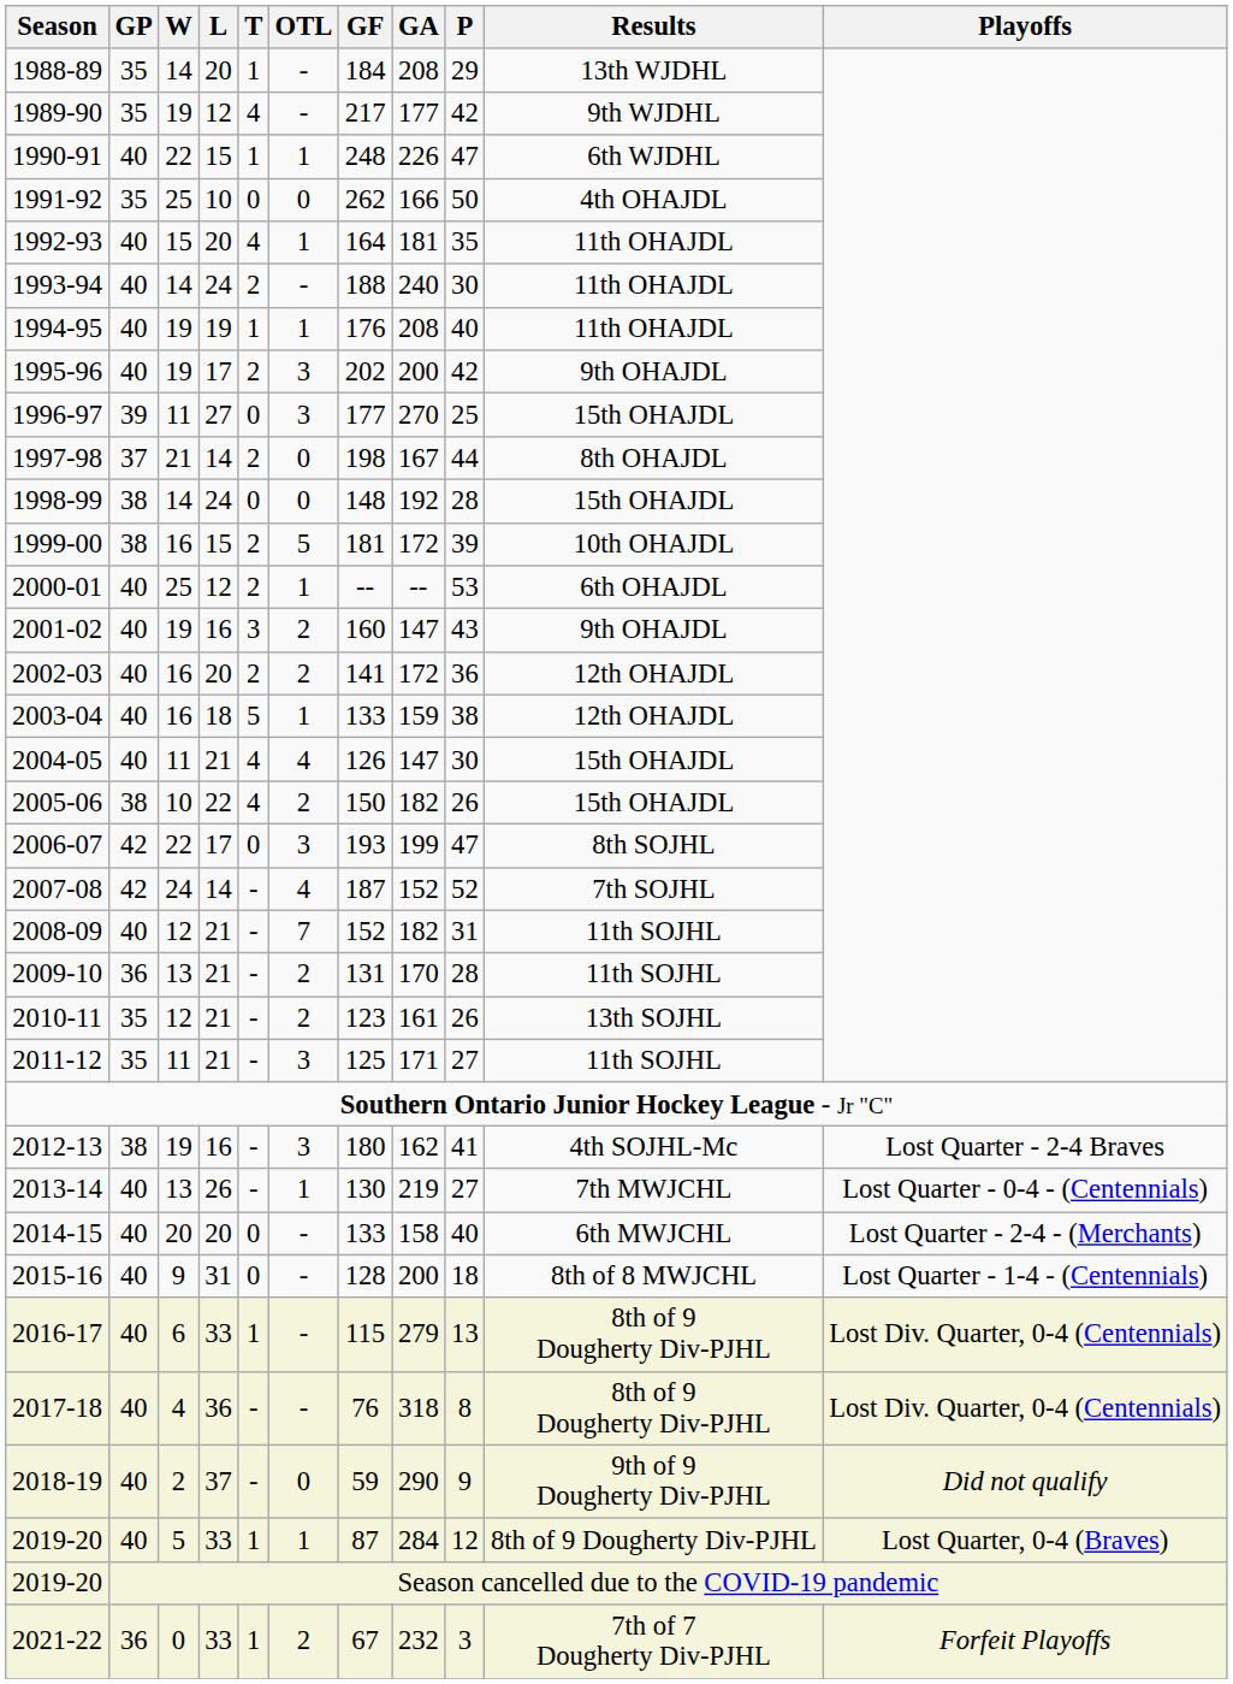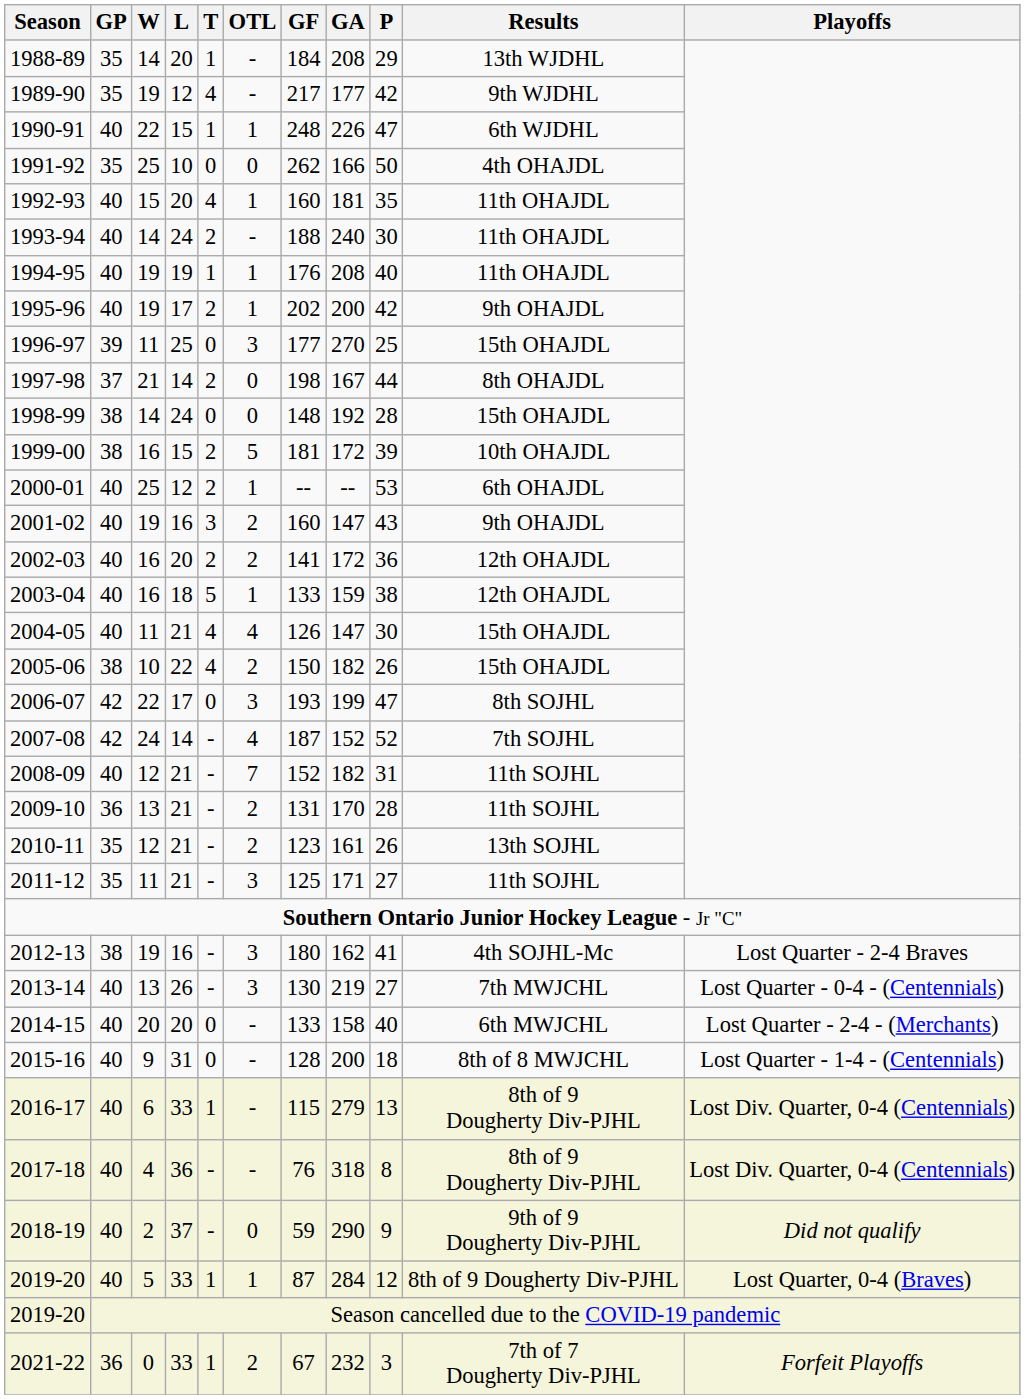 <table class="wikitable">
 <tr>
 <th>Season</th>
 <th>GP</th>
 <th>W</th>
 <th>L</th>
 <th>T</th>
 <th>OTL</th>
 <th>GF</th>
 <th>GA</th>
 <th>P</th>
 <th>Results</th>
 <th>Playoffs</th>
 </tr>
 <tr align="center">
 <td>1988-89</td>
 <td>35</td>
 <td>14</td>
 <td>20</td>
 <td>1</td>
 <td>-</td>
 <td>184</td>
 <td>208</td>
 <td>29</td>
 <td>13th WJDHL</td>
 </tr>
 <tr align="center">
 <td>1989-90</td>
 <td>35</td>
 <td>19</td>
 <td>12</td>
 <td>4</td>
 <td>-</td>
 <td>217</td>
 <td>177</td>
 <td>42</td>
 <td>9th WJDHL</td>
 </tr>
 <tr align="center">
 <td>1990-91</td>
 <td>40</td>
 <td>22</td>
 <td>15</td>
 <td>1</td>
 <td>1</td>
 <td>248</td>
 <td>226</td>
 <td>47</td>
 <td>6th WJDHL</td>
 </tr>
 <tr align="center">
 <td>1991-92</td>
 <td>35</td>
 <td>25</td>
 <td>10</td>
 <td>0</td>
 <td>0</td>
 <td>262</td>
 <td>166</td>
 <td>50</td>
 <td>4th OHAJDL</td>
 </tr>
 <tr align="center">
 <td>1992-93</td>
 <td>40</td>
 <td>15</td>
 <td>20</td>
 <td>4</td>
 <td>1</td>
-<td>164</td>
+<td>160</td>
 <td>181</td>
 <td>35</td>
 <td>11th OHAJDL</td>
 </tr>
 <tr align="center">
 <td>1993-94</td>
 <td>40</td>
 <td>14</td>
 <td>24</td>
 <td>2</td>
 <td>-</td>
 <td>188</td>
 <td>240</td>
 <td>30</td>
 <td>11th OHAJDL</td>
 </tr>
 <tr align="center">
 <td>1994-95</td>
 <td>40</td>
 <td>19</td>
 <td>19</td>
 <td>1</td>
 <td>1</td>
 <td>176</td>
 <td>208</td>
 <td>40</td>
 <td>11th OHAJDL</td>
 </tr>
 <tr align="center">
 <td>1995-96</td>
 <td>40</td>
 <td>19</td>
 <td>17</td>
 <td>2</td>
-<td>3</td>
+<td>1</td>
 <td>202</td>
 <td>200</td>
 <td>42</td>
 <td>9th OHAJDL</td>
 </tr>
 <tr align="center">
 <td>1996-97</td>
 <td>39</td>
 <td>11</td>
-<td>27</td>
+<td>25</td>
 <td>0</td>
 <td>3</td>
 <td>177</td>
 <td>270</td>
 <td>25</td>
 <td>15th OHAJDL</td>
 </tr>
 <tr align="center">
 <td>1997-98</td>
 <td>37</td>
 <td>21</td>
 <td>14</td>
 <td>2</td>
 <td>0</td>
 <td>198</td>
 <td>167</td>
 <td>44</td>
 <td>8th OHAJDL</td>
 </tr>
 <tr align="center">
 <td>1998-99</td>
 <td>38</td>
 <td>14</td>
 <td>24</td>
 <td>0</td>
 <td>0</td>
 <td>148</td>
 <td>192</td>
 <td>28</td>
 <td>15th OHAJDL</td>
 </tr>
 <tr align="center">
 <td>1999-00</td>
 <td>38</td>
 <td>16</td>
 <td>15</td>
 <td>2</td>
 <td>5</td>
 <td>181</td>
 <td>172</td>
 <td>39</td>
 <td>10th OHAJDL</td>
 </tr>
 <tr align="center">
 <td>2000-01</td>
 <td>40</td>
 <td>25</td>
 <td>12</td>
 <td>2</td>
 <td>1</td>
 <td>--</td>
 <td>--</td>
 <td>53</td>
 <td>6th OHAJDL</td>
 </tr>
 <tr align="center">
 <td>2001-02</td>
 <td>40</td>
 <td>19</td>
 <td>16</td>
 <td>3</td>
 <td>2</td>
 <td>160</td>
 <td>147</td>
 <td>43</td>
 <td>9th OHAJDL</td>
 </tr>
 <tr align="center">
 <td>2002-03</td>
 <td>40</td>
 <td>16</td>
 <td>20</td>
 <td>2</td>
 <td>2</td>
 <td>141</td>
 <td>172</td>
 <td>36</td>
 <td>12th OHAJDL</td>
 </tr>
 <tr align="center">
 <td>2003-04</td>
 <td>40</td>
 <td>16</td>
 <td>18</td>
 <td>5</td>
 <td>1</td>
 <td>133</td>
 <td>159</td>
 <td>38</td>
 <td>12th OHAJDL</td>
 </tr>
 <tr align="center">
 <td>2004-05</td>
 <td>40</td>
 <td>11</td>
 <td>21</td>
 <td>4</td>
 <td>4</td>
 <td>126</td>
 <td>147</td>
 <td>30</td>
 <td>15th OHAJDL</td>
 </tr>
 <tr align="center">
 <td>2005-06</td>
 <td>38</td>
 <td>10</td>
 <td>22</td>
 <td>4</td>
 <td>2</td>
 <td>150</td>
 <td>182</td>
 <td>26</td>
 <td>15th OHAJDL</td>
 </tr>
 <tr align="center">
 <td>2006-07</td>
 <td>42</td>
 <td>22</td>
 <td>17</td>
 <td>0</td>
 <td>3</td>
 <td>193</td>
 <td>199</td>
 <td>47</td>
 <td>8th SOJHL</td>
 </tr>
 <tr align="center">
 <td>2007-08</td>
 <td>42</td>
 <td>24</td>
 <td>14</td>
 <td>-</td>
 <td>4</td>
 <td>187</td>
 <td>152</td>
 <td>52</td>
 <td>7th SOJHL</td>
 </tr>
 <tr align="center">
 <td>2008-09</td>
 <td>40</td>
 <td>12</td>
 <td>21</td>
 <td>-</td>
 <td>7</td>
 <td>152</td>
 <td>182</td>
 <td>31</td>
 <td>11th SOJHL</td>
 </tr>
 <tr align="center">
 <td>2009-10</td>
 <td>36</td>
 <td>13</td>
 <td>21</td>
 <td>-</td>
 <td>2</td>
 <td>131</td>
 <td>170</td>
 <td>28</td>
 <td>11th SOJHL</td>
 </tr>
 <tr align="center">
 <td>2010-11</td>
 <td>35</td>
 <td>12</td>
 <td>21</td>
 <td>-</td>
 <td>2</td>
 <td>123</td>
 <td>161</td>
 <td>26</td>
 <td>13th SOJHL</td>
 </tr>
 <tr align="center">
 <td>2011-12</td>
 <td>35</td>
 <td>11</td>
 <td>21</td>
 <td>-</td>
 <td>3</td>
 <td>125</td>
 <td>171</td>
 <td>27</td>
 <td>11th SOJHL</td>
 </tr>
 <tr align="center">
 <td colspan=11><strong>Southern Ontario Junior Hockey League</strong>   -  <small>Jr "C"</small></td>
 </tr>
 <tr align="center">
 <td>2012-13</td>
 <td>38</td>
 <td>19</td>
 <td>16</td>
 <td>-</td>
 <td>3</td>
 <td>180</td>
 <td>162</td>
 <td>41</td>
 <td>4th SOJHL-Mc</td>
 <td>Lost Quarter - 2-4 Braves</td>
 </tr>
 <tr align="center">
 <td>2013-14</td>
 <td>40</td>
 <td>13</td>
 <td>26</td>
 <td>-</td>
-<td>1</td>
+<td>3</td>
 <td>130</td>
 <td>219</td>
 <td>27</td>
 <td>7th MWJCHL</td>
 <td>Lost Quarter - 0-4 - (<a href='#'>Centennials</a>)</td>
 </tr>
 <tr align="center">
 <td>2014-15</td>
 <td>40</td>
 <td>20</td>
 <td>20</td>
 <td>0</td>
 <td>-</td>
 <td>133</td>
 <td>158</td>
 <td>40</td>
 <td>6th MWJCHL</td>
 <td>Lost Quarter - 2-4 - (<a href='#'>Merchants</a>)</td>
 </tr>
 <tr align="center">
 <td>2015-16</td>
 <td>40</td>
 <td>9</td>
 <td>31</td>
 <td>0</td>
 <td>-</td>
 <td>128</td>
 <td>200</td>
 <td>18</td>
 <td>8th of 8 MWJCHL</td>
 <td>Lost  Quarter - 1-4 - (<a href='#'>Centennials</a>)</td>
 </tr>
 <tr align="center" bgcolor=beige>
 <td>2016-17</td>
 <td>40</td>
 <td>6</td>
 <td>33</td>
 <td>1</td>
 <td>-</td>
 <td>115</td>
 <td>279</td>
 <td>13</td>
 <td>8th of 9<br>Dougherty Div-PJHL</td>
 <td>Lost Div.  Quarter, 0-4 (<a href='#'>Centennials</a>)</td>
 </tr>
 <tr align="center" bgcolor=beige>
 <td>2017-18</td>
 <td>40</td>
 <td>4</td>
 <td>36</td>
 <td>-</td>
 <td>-</td>
 <td>76</td>
 <td>318</td>
 <td>8</td>
 <td>8th of 9<br>Dougherty Div-PJHL</td>
 <td>Lost Div.  Quarter, 0-4 (<a href='#'>Centennials</a>)</td>
 </tr>
 <tr align="center" bgcolor=beige>
 <td>2018-19</td>
 <td>40</td>
 <td>2</td>
 <td>37</td>
 <td>-</td>
 <td>0</td>
 <td>59</td>
 <td>290</td>
 <td>9</td>
 <td>9th of 9<br>Dougherty Div-PJHL</td>
 <td><em>Did not qualify</em></td>
 </tr>
 <tr align="center" bgcolor=beige>
 <td>2019-20</td>
 <td>40</td>
 <td>5</td>
 <td>33</td>
 <td>1</td>
 <td>1</td>
 <td>87</td>
 <td>284</td>
 <td>12</td>
 <td>8th of 9 Dougherty Div-PJHL</td>
 <td>Lost Quarter, 0-4 (<a href='#'>Braves</a>)</td>
 </tr>
 <tr align="center" bgcolor=beige>
 <td>2019-20</td>
 <td ! colspan="11">Season cancelled due to the <a href='#'>COVID-19 pandemic</a></td>
 </tr>
 <tr align="center" bgcolor=beige>
 <td>2021-22</td>
 <td>36</td>
 <td>0</td>
 <td>33</td>
 <td>1</td>
 <td>2</td>
 <td>67</td>
 <td>232</td>
 <td>3</td>
 <td>7th of 7<br>Dougherty Div-PJHL</td>
 <td><em>Forfeit Playoffs</em></td>
 </tr>
 </table>
